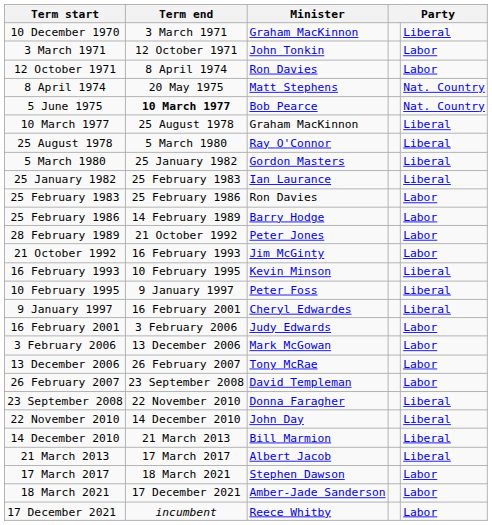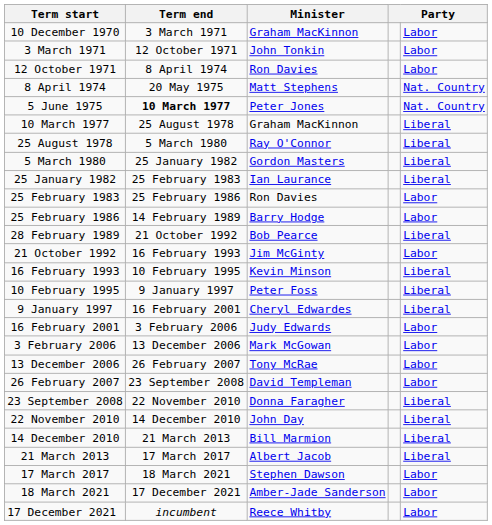 <table class="wikitable">
 <tr>
 <th>Term start</th>
 <th>Term end</th>
 <th>Minister</th>
 <th colspan="2">Party</th>
 </tr>
 <tr>
 <td align=center>10 December 1970</td>
 <td align=center>3 March 1971</td>
 <td><a href='#'>Graham MacKinnon</a></td>
 <td> </td>
-<td><a href='#'>Liberal</a></td>
+<td><a href='#'>Labor</a></td>
 </tr>
 <tr>
 <td align=center>3 March 1971</td>
 <td align=center>12 October 1971</td>
 <td><a href='#'>John Tonkin</a></td>
 <td> </td>
 <td><a href='#'>Labor</a></td>
 </tr>
 <tr>
 <td align=center>12 October 1971</td>
 <td align=center>8 April 1974</td>
 <td><a href='#'>Ron Davies</a></td>
 <td> </td>
 <td><a href='#'>Labor</a></td>
 </tr>
 <tr>
 <td align=center>8 April 1974</td>
 <td align=center>20 May 1975</td>
 <td><a href='#'>Matt Stephens</a></td>
 <td> </td>
 <td><a href='#'>Nat. Country</a></td>
 </tr>
 <tr>
 <td align=center>5 June 1975</td>
 <td align=center><strong>10 March 1977</strong></td>
-<td><a href='#'>Bob Pearce</a></td>
+<td><a href='#'>Peter Jones</a></td>
 <td> </td>
 <td><a href='#'>Nat. Country</a></td>
 </tr>
 <tr>
 <td align=center>10 March 1977</td>
 <td align=center>25 August 1978</td>
 <td>Graham MacKinnon </td>
 <td> </td>
 <td><a href='#'>Liberal</a></td>
 </tr>
 <tr>
 <td align=center>25 August 1978</td>
 <td align=center>5 March 1980</td>
 <td><a href='#'>Ray O'Connor</a></td>
 <td> </td>
 <td><a href='#'>Liberal</a></td>
 </tr>
 <tr>
 <td align=center>5 March 1980</td>
 <td align=center>25 January 1982</td>
 <td><a href='#'>Gordon Masters</a></td>
 <td> </td>
 <td><a href='#'>Liberal</a></td>
 </tr>
 <tr>
 <td align=center>25 January 1982</td>
 <td align=center>25 February 1983</td>
 <td><a href='#'>Ian Laurance</a></td>
 <td> </td>
 <td><a href='#'>Liberal</a></td>
 </tr>
 <tr>
 <td align=center>25 February 1983</td>
 <td align=center>25 February 1986</td>
 <td>Ron Davies </td>
 <td> </td>
 <td><a href='#'>Labor</a></td>
 </tr>
 <tr>
 <td align=center>25 February 1986</td>
 <td align=center>14 February 1989</td>
 <td><a href='#'>Barry Hodge</a></td>
 <td> </td>
 <td><a href='#'>Labor</a></td>
 </tr>
 <tr>
 <td align=center>28 February 1989</td>
 <td align=center>21 October 1992</td>
-<td><a href='#'>Peter Jones</a></td>
+<td><a href='#'>Bob Pearce</a></td>
 <td> </td>
-<td><a href='#'>Labor</a></td>
+<td><a href='#'>Liberal</a></td>
 </tr>
 <tr>
 <td align=center>21 October 1992</td>
 <td align=center>16 February 1993</td>
 <td><a href='#'>Jim McGinty</a></td>
 <td> </td>
 <td><a href='#'>Labor</a></td>
 </tr>
 <tr>
 <td align=center>16 February 1993</td>
 <td align=center>10 February 1995</td>
 <td><a href='#'>Kevin Minson</a></td>
 <td> </td>
 <td><a href='#'>Liberal</a></td>
 </tr>
 <tr>
 <td align=center>10 February 1995</td>
 <td align=center>9 January 1997</td>
 <td><a href='#'>Peter Foss</a></td>
 <td> </td>
 <td><a href='#'>Liberal</a></td>
 </tr>
 <tr>
 <td align=center>9 January 1997</td>
 <td align=center>16 February 2001</td>
 <td><a href='#'>Cheryl Edwardes</a></td>
 <td> </td>
 <td><a href='#'>Liberal</a></td>
 </tr>
 <tr>
 <td align=center>16 February 2001</td>
 <td align=center>3 February 2006</td>
 <td><a href='#'>Judy Edwards</a></td>
 <td> </td>
 <td><a href='#'>Labor</a></td>
 </tr>
 <tr>
 <td align=center>3 February 2006</td>
 <td align=center>13 December 2006</td>
 <td><a href='#'>Mark McGowan</a></td>
 <td> </td>
 <td><a href='#'>Labor</a></td>
 </tr>
 <tr>
 <td align=center>13 December 2006</td>
 <td align=center>26 February 2007</td>
 <td><a href='#'>Tony McRae</a></td>
 <td> </td>
 <td><a href='#'>Labor</a></td>
 </tr>
 <tr>
 <td align=center>26 February 2007</td>
 <td align=center>23 September 2008</td>
 <td><a href='#'>David Templeman</a></td>
 <td> </td>
 <td><a href='#'>Labor</a></td>
 </tr>
 <tr>
 <td align=center>23 September 2008</td>
 <td align=center>22 November 2010</td>
 <td><a href='#'>Donna Faragher</a></td>
 <td> </td>
 <td><a href='#'>Liberal</a></td>
 </tr>
 <tr>
 <td align=center>22 November 2010</td>
 <td align=center>14 December 2010</td>
 <td><a href='#'>John Day</a></td>
 <td> </td>
 <td><a href='#'>Liberal</a></td>
 </tr>
 <tr>
 <td align=center>14 December 2010</td>
 <td align=center>21 March 2013</td>
 <td><a href='#'>Bill Marmion</a></td>
 <td> </td>
 <td><a href='#'>Liberal</a></td>
 </tr>
 <tr>
 <td align=center>21 March 2013</td>
 <td align=center>17 March 2017</td>
 <td><a href='#'>Albert Jacob</a></td>
 <td> </td>
 <td><a href='#'>Liberal</a></td>
 </tr>
 <tr>
 <td align=center>17 March 2017</td>
 <td align=center>18 March 2021</td>
 <td><a href='#'>Stephen Dawson</a></td>
 <td> </td>
 <td><a href='#'>Labor</a></td>
 </tr>
 <tr>
 <td align=center>18 March 2021</td>
 <td align=center>17 December 2021</td>
 <td><a href='#'>Amber-Jade Sanderson</a></td>
 <td> </td>
 <td><a href='#'>Labor</a></td>
 </tr>
 <tr>
 <td alight=center>17 December 2021</td>
 <td align=center><em>incumbent</em></td>
 <td><a href='#'>Reece Whitby</a></td>
 <td> </td>
 <td><a href='#'>Labor</a></td>
 </tr>
 </table>
